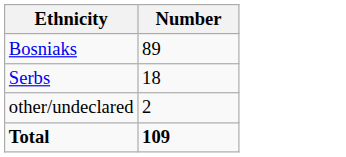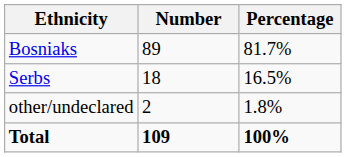 <table class="wikitable">
 <tr>
 <th width="100px">Ethnicity</th>
 <th width="80px">Number</th>
+<th width="80px">Percentage</th>
 </tr>
 <tr>
 <td><a href='#'>Bosniaks</a></td>
 <td>89</td>
+<td>81.7%</td>
 </tr>
 <tr>
 <td><a href='#'>Serbs</a></td>
 <td>18</td>
+<td>16.5%</td>
 </tr>
 <tr>
 <td>other/undeclared</td>
 <td>2</td>
+<td>1.8%</td>
 </tr>
 <tr>
 <td><strong>Total</strong></td>
 <td><strong>109</strong></td>
+<td><strong>100%</strong></td>
 </tr>
 </table>
